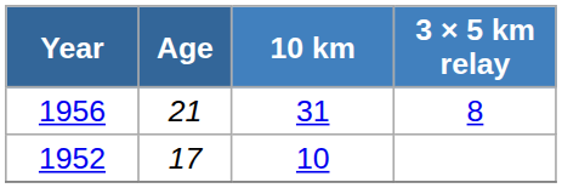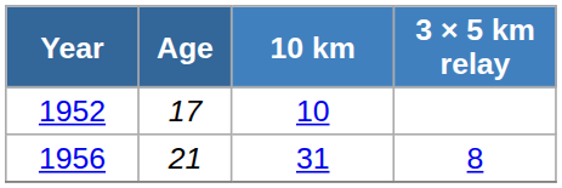 <table class="wikitable" style="font-size:95%; text-align:center; border:grey solid 1px; border-collapse:collapse; background:#ffffff;">
 <tr>
 <th style="background-color:#369; color:white; width:60px;"> Year </th>
 <th style="background-color:#369; color:white; width:40px;"> Age </th>
 <th style="background-color:#4180be; color:white; width:75px;"> 10 km </th>
 <th style="background-color:#4180be; color:white; width:75px;"> 3 × 5 km <br> relay </th>
 </tr>
 <tr>
+<td><a href='#'>1952</a></td>
+<td><em>17</em></td>
+<td><a href='#'>10</a></td>
+<td></td>
+</tr>
+<tr>
 <td><a href='#'>1956</a></td>
 <td><em>21</em></td>
 <td><a href='#'>31</a></td>
 <td><a href='#'>8</a></td>
 </tr>
 <tr>
-<td><a href='#'>1952</a></td>
-<td><em>17</em></td>
-<td><a href='#'>10</a></td>
-<td></td>
-</tr>
-<tr>
 </tr>
 </table>
